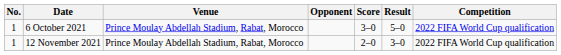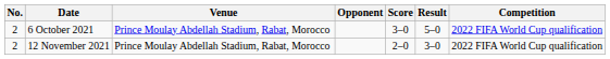 <table class="wikitable sortable">
 <tr>
 <th scope="col">No.</th>
 <th scope="col">Date</th>
 <th scope="col">Venue</th>
 <th scope="col">Opponent</th>
 <th scope="col">Score</th>
 <th scope="col">Result</th>
 <th scope="col">Competition</th>
 </tr>
 <tr>
-<td style="text-align:center">1</td>
+<td style="text-align:center">2</td>
 <td>6 October 2021</td>
 <td><a href='#'>Prince Moulay Abdellah Stadium</a>, <a href='#'>Rabat</a>, Morocco</td>
 <td></td>
 <td style="text-align:center">3–0</td>
 <td style="text-align:center">5–0</td>
 <td><a href='#'>2022 FIFA World Cup qualification</a></td>
 </tr>
 <tr>
-<td style="text-align:center">1</td>
+<td style="text-align:center">2</td>
 <td>12 November 2021</td>
 <td>Prince Moulay Abdellah Stadium, Rabat, Morocco </td>
 <td></td>
 <td style="text-align:center">2–0</td>
 <td style="text-align:center">3–0</td>
 <td>2022 FIFA World Cup qualification</td>
 </tr>
 </table>
